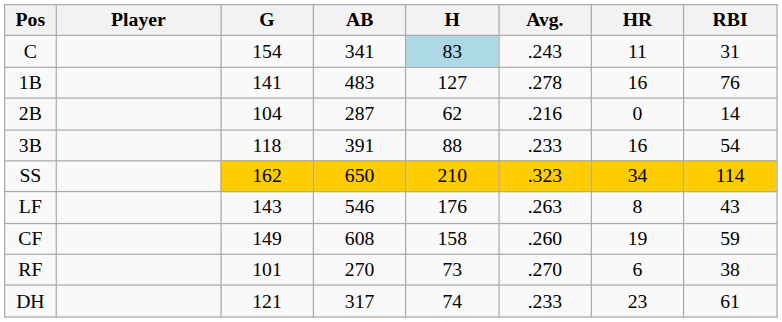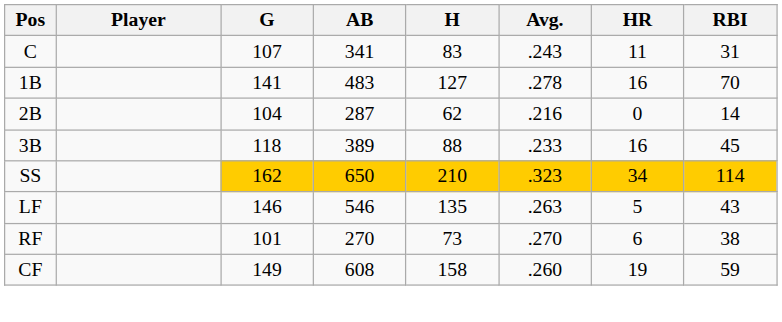 <table class="wikitable sortable">
 <tr>
 <th bgcolor="#DDDDFF" width="5%">Pos</th>
 <th bgcolor="#DDDDFF" width="16%">Player</th>
 <th bgcolor="#DDDDFF" width="9%">G</th>
 <th bgcolor="#DDDDFF" width="9%">AB</th>
 <th bgcolor="#DDDDFF" width="9%">H</th>
 <th bgcolor="#DDDDFF" width="9%">Avg.</th>
 <th bgcolor="#DDDDFF" width="9%">HR</th>
 <th bgcolor="#DDDDFF" width="9%">RBI</th>
 </tr>
 <tr align="center">
 <td>C</td>
 <td></td>
-<td>154</td>
+<td>107</td>
 <td>341</td>
-<td style="background: lightblue;">83</td>
+<td>83</td>
 <td>.243</td>
 <td>11</td>
 <td>31</td>
 </tr>
 <tr align="center">
 <td>1B</td>
 <td></td>
 <td>141</td>
 <td>483</td>
 <td>127</td>
 <td>.278</td>
 <td>16</td>
-<td>76</td>
+<td>70</td>
 </tr>
 <tr align="center">
 <td>2B</td>
 <td></td>
 <td>104</td>
 <td>287</td>
 <td>62</td>
 <td>.216</td>
 <td>0</td>
 <td>14</td>
 </tr>
 <tr align="center">
 <td>3B</td>
 <td></td>
 <td>118</td>
-<td>391</td>
+<td>389</td>
 <td>88</td>
 <td>.233</td>
 <td>16</td>
-<td>54</td>
+<td>45</td>
 </tr>
 <tr align="center">
 <td>SS</td>
 <td></td>
 <td style="background:#fc0;">162</td>
 <td style="background:#fc0;">650</td>
 <td style="background:#fc0;">210</td>
 <td style="background:#fc0;">.323</td>
 <td style="background:#fc0;">34</td>
 <td style="background:#fc0;">114</td>
 </tr>
 <tr align="center">
 <td>LF</td>
 <td></td>
-<td>143</td>
+<td>146</td>
 <td>546</td>
-<td>176</td>
+<td>135</td>
 <td>.263</td>
-<td>8</td>
+<td>5</td>
 <td>43</td>
-</tr>
-<tr align="center">
-<td>CF</td>
-<td></td>
-<td>149</td>
-<td>608</td>
-<td>158</td>
-<td>.260</td>
-<td>19</td>
-<td>59</td>
 </tr>
 <tr align="center">
 <td>RF</td>
 <td></td>
 <td>101</td>
 <td>270</td>
 <td>73</td>
 <td>.270</td>
 <td>6</td>
 <td>38</td>
 </tr>
 <tr align="center">
-<td>DH</td>
+<td>CF</td>
 <td></td>
-<td>121</td>
-<td>317</td>
-<td>74</td>
-<td>.233</td>
-<td>23</td>
-<td>61</td>
+<td>149</td>
+<td>608</td>
+<td>158</td>
+<td>.260</td>
+<td>19</td>
+<td>59</td>
 </tr>
 </table>
